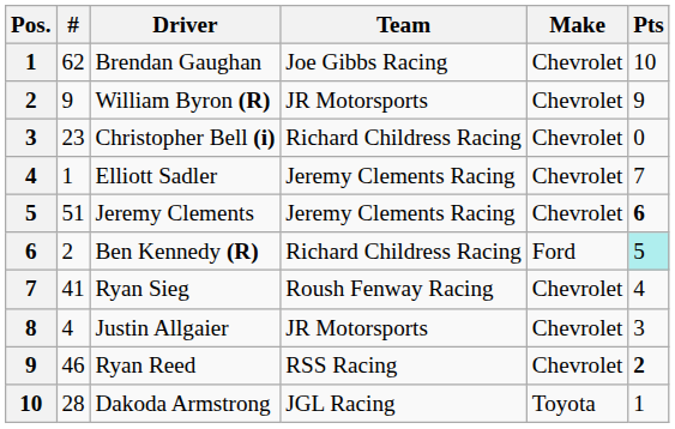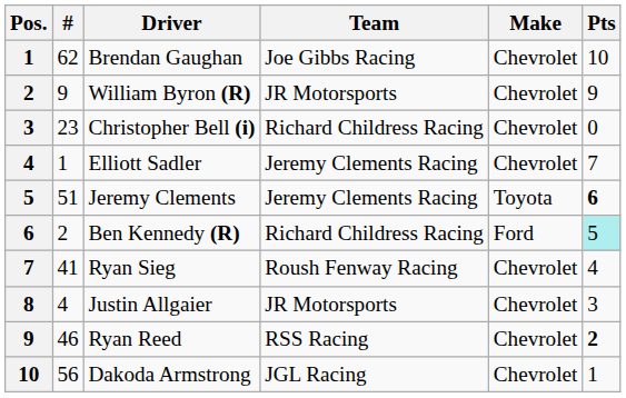 <table class="wikitable" style="font-size:95%">
 <tr>
 <th>Pos.</th>
 <th>#</th>
 <th>Driver</th>
 <th>Team</th>
 <th>Make</th>
 <th>Pts</th>
 </tr>
 <tr>
 <th>1</th>
 <td>62</td>
 <td>Brendan Gaughan</td>
 <td>Joe Gibbs Racing</td>
 <td>Chevrolet</td>
 <td>10</td>
 </tr>
 <tr>
 <th>2</th>
 <td>9</td>
 <td>William Byron <strong>(R)</strong></td>
 <td>JR Motorsports</td>
 <td>Chevrolet</td>
 <td>9</td>
 </tr>
 <tr>
 <th>3</th>
 <td>23</td>
 <td>Christopher Bell <strong>(i)</strong></td>
 <td>Richard Childress Racing</td>
 <td>Chevrolet</td>
 <td>0</td>
 </tr>
 <tr>
 <th>4</th>
 <td>1</td>
 <td>Elliott Sadler</td>
 <td>Jeremy Clements Racing</td>
 <td>Chevrolet</td>
 <td>7</td>
 </tr>
 <tr>
 <th>5</th>
 <td>51</td>
 <td>Jeremy Clements</td>
 <td>Jeremy Clements Racing</td>
-<td>Chevrolet</td>
+<td>Toyota</td>
 <td><strong>6</strong></td>
 </tr>
 <tr>
 <th>6</th>
 <td>2</td>
 <td>Ben Kennedy <strong>(R)</strong></td>
 <td>Richard Childress Racing</td>
 <td>Ford</td>
 <td style="background: paleturquoise;">5</td>
 </tr>
 <tr>
 <th>7</th>
 <td>41</td>
 <td>Ryan Sieg</td>
 <td>Roush Fenway Racing</td>
 <td>Chevrolet</td>
 <td>4</td>
 </tr>
 <tr>
 <th>8</th>
 <td>4</td>
 <td>Justin Allgaier</td>
 <td>JR Motorsports</td>
 <td>Chevrolet</td>
 <td>3</td>
 </tr>
 <tr>
 <th>9</th>
 <td>46</td>
 <td>Ryan Reed</td>
 <td>RSS Racing</td>
 <td>Chevrolet</td>
 <td><strong>2</strong></td>
 </tr>
 <tr>
 <th>10</th>
-<td>28</td>
+<td>56</td>
 <td>Dakoda Armstrong</td>
 <td>JGL Racing</td>
-<td>Toyota</td>
+<td>Chevrolet</td>
 <td>1</td>
 </tr>
 </table>
